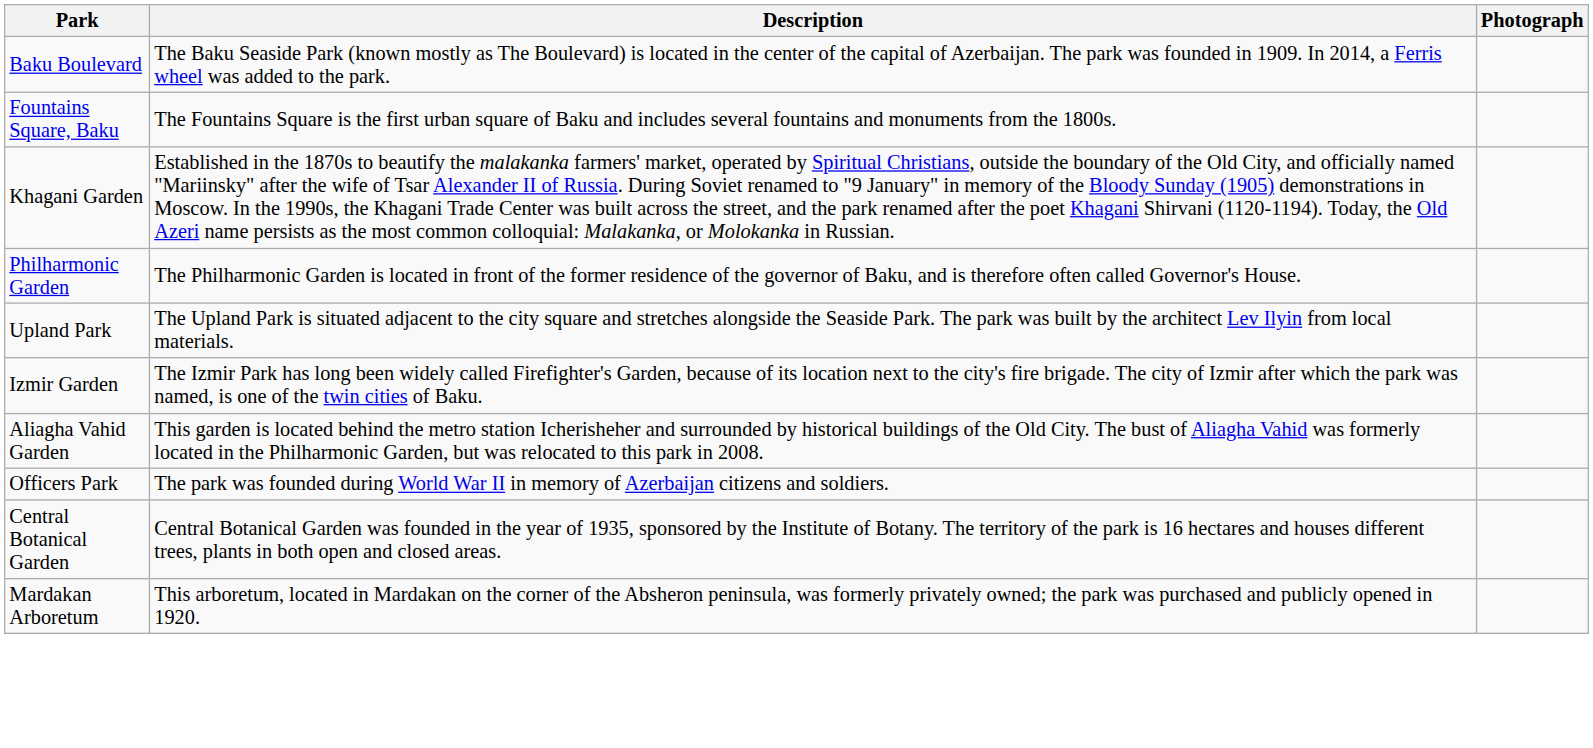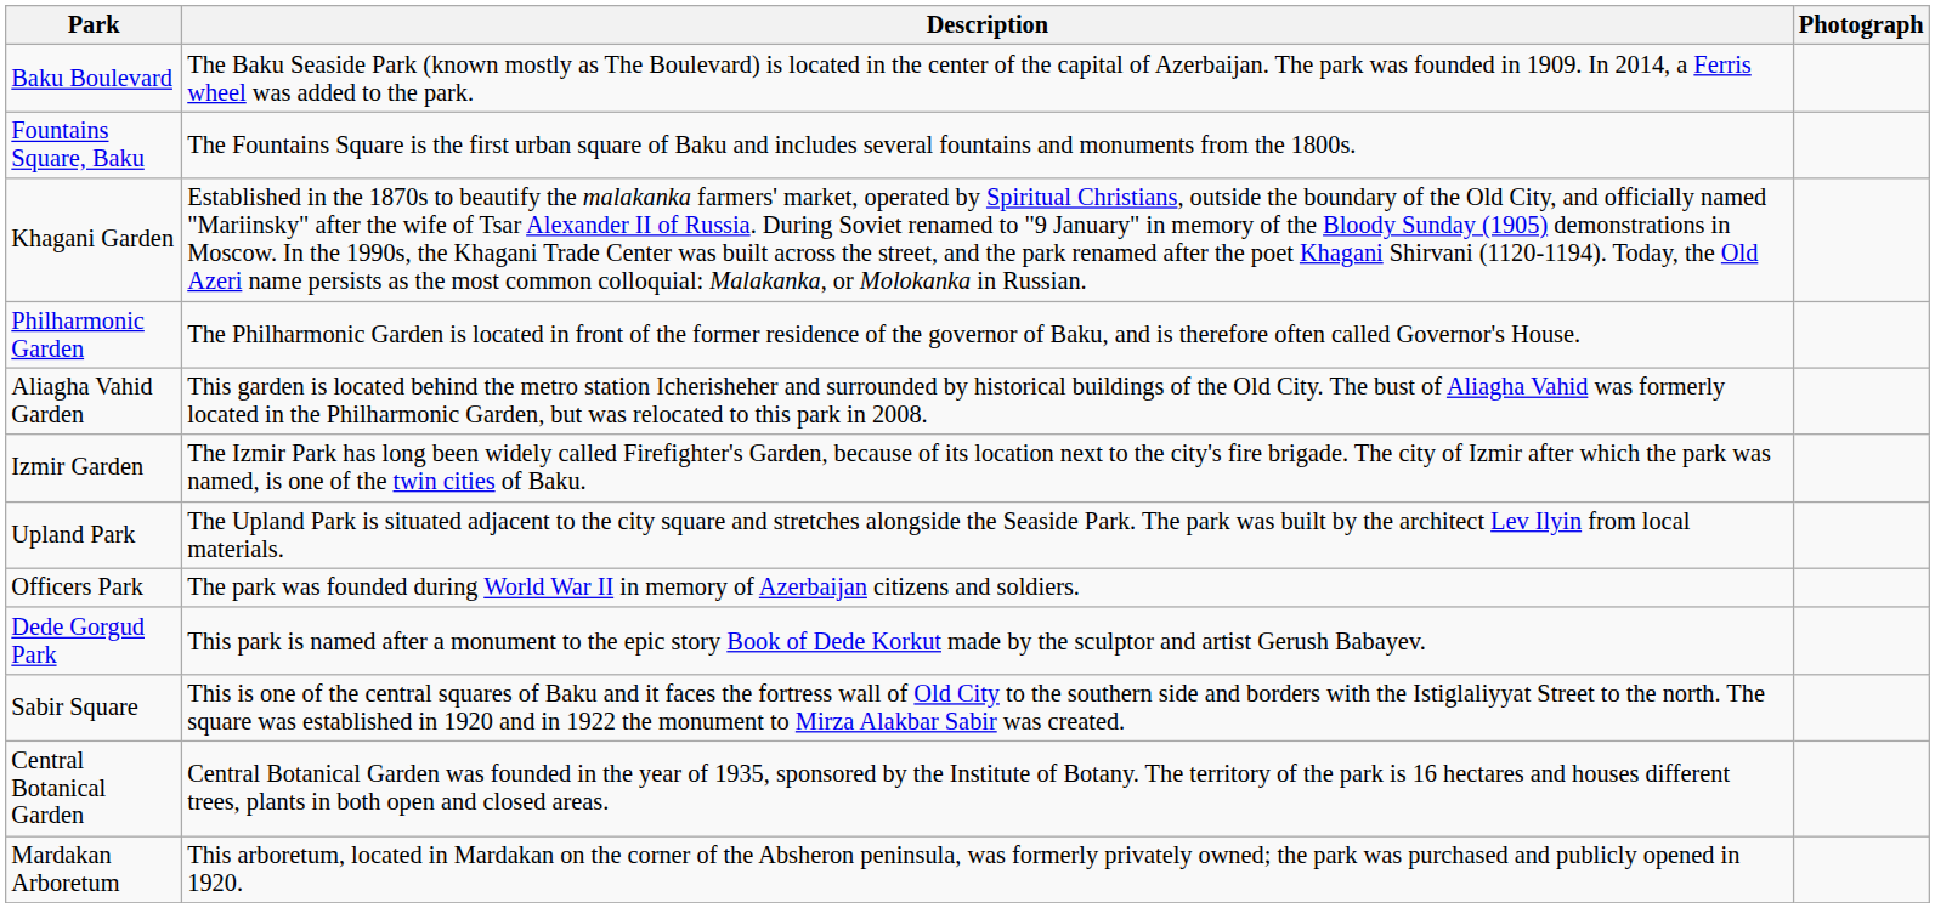 <table class="wikitable">
 <tr>
 <th>Park</th>
 <th>Description</th>
 <th>Photograph</th>
 </tr>
 <tr>
 <td><a href='#'>Baku Boulevard</a></td>
 <td>The Baku Seaside Park (known mostly as The Boulevard) is located in the center of the capital of Azerbaijan. The park was founded in 1909. In 2014, a <a href='#'>Ferris wheel</a> was added to the park.</td>
 <td></td>
 </tr>
 <tr>
 <td><a href='#'>Fountains Square, Baku</a></td>
 <td>The Fountains Square is the first urban square of Baku and includes several fountains and monuments from the 1800s.</td>
 <td></td>
 </tr>
 <tr>
 <td>Khagani Garden</td>
 <td>Established in the 1870s to beautify the <em>malakanka</em> farmers' market, operated by <a href='#'>Spiritual Christians</a>, outside the boundary of the Old City, and officially named "Mariinsky" after the wife of Tsar <a href='#'>Alexander II of Russia</a>. During Soviet renamed to "9 January" in memory of the <a href='#'>Bloody Sunday (1905)</a> demonstrations in Moscow. In the 1990s, the Khagani Trade Center was built across the street, and the park renamed after the poet <a href='#'>Khagani</a> Shirvani (1120-1194). Today, the <a href='#'>Old Azeri</a> name persists as the most common colloquial: <em>Malakanka</em>, or <em>Molokanka</em> in Russian.</td>
 <td></td>
 </tr>
 <tr>
 <td><a href='#'>Philharmonic Garden</a></td>
 <td>The Philharmonic Garden is located in front of the former residence of the governor of Baku, and is therefore often called Governor's House.</td>
 <td></td>
 </tr>
 <tr>
-<td>Upland Park</td>
-<td>The Upland Park is situated adjacent to the city square and stretches alongside the Seaside Park. The park was built by the architect <a href='#'>Lev Ilyin</a> from local materials.</td>
+<td>Aliagha Vahid Garden</td>
+<td>This garden is located behind the metro station Icherisheher and surrounded by historical buildings of the Old City. The bust of <a href='#'>Aliagha Vahid</a> was formerly located in the Philharmonic Garden, but was relocated to this park in 2008.</td>
 <td></td>
 </tr>
 <tr>
 <td>Izmir Garden</td>
 <td>The Izmir Park has long been widely called Firefighter's Garden, because of its location next to the city's fire brigade. The city of Izmir after which the park was named, is one of the <a href='#'>twin cities</a> of Baku.</td>
 <td></td>
 </tr>
 <tr>
-<td>Aliagha Vahid Garden</td>
-<td>This garden is located behind the metro station Icherisheher and surrounded by historical buildings of the Old City. The bust of <a href='#'>Aliagha Vahid</a> was formerly located in the Philharmonic Garden, but was relocated to this park in 2008.</td>
+<td>Upland Park</td>
+<td>The Upland Park is situated adjacent to the city square and stretches alongside the Seaside Park. The park was built by the architect <a href='#'>Lev Ilyin</a> from local materials.</td>
 <td></td>
 </tr>
 <tr>
 <td>Officers Park</td>
 <td>The park was founded during <a href='#'>World War II</a> in memory of <a href='#'>Azerbaijan</a> citizens and soldiers.</td>
+<td></td>
+</tr>
+<tr>
+<td><a href='#'>Dede Gorgud Park</a></td>
+<td>This park is named after a monument to the epic story <a href='#'>Book of Dede Korkut</a> made by the sculptor and artist Gerush Babayev.</td>
+<td></td>
+</tr>
+<tr>
+<td>Sabir Square</td>
+<td>This is one of the central squares of Baku and it faces the fortress wall of <a href='#'>Old City</a> to the southern side and borders with the Istiglaliyyat Street to the north. The square was established in 1920 and in 1922 the monument to <a href='#'>Mirza Alakbar Sabir</a> was created.</td>
 <td></td>
 </tr>
 <tr>
 <td>Central Botanical Garden</td>
 <td>Central Botanical Garden was founded in the year of 1935, sponsored by the Institute of Botany. The territory of the park is 16 hectares and houses different trees, plants in both open and closed areas.</td>
 <td></td>
 </tr>
 <tr>
 <td>Mardakan Arboretum</td>
 <td>This arboretum, located in Mardakan on the corner of the Absheron peninsula, was formerly privately owned; the park was purchased and publicly opened in 1920.</td>
 <td></td>
 </tr>
 </table>
